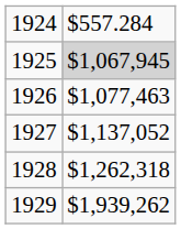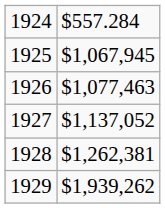 <table class="wikitable defaultright" style="float:right">
 <tr>
 <td>1924</td>
 <td>$557.284</td>
 </tr>
 <tr>
 <td>1925</td>
-<td style="background: lightgrey;">$1,067,945</td>
+<td>$1,067,945</td>
 </tr>
 <tr>
 <td>1926</td>
 <td>$1,077,463</td>
 </tr>
 <tr>
 <td>1927</td>
 <td>$1,137,052</td>
 </tr>
 <tr>
 <td>1928</td>
-<td>$1,262,318</td>
+<td>$1,262,381</td>
 </tr>
 <tr>
 <td>1929</td>
 <td>$1,939,262</td>
 </tr>
 </table>
